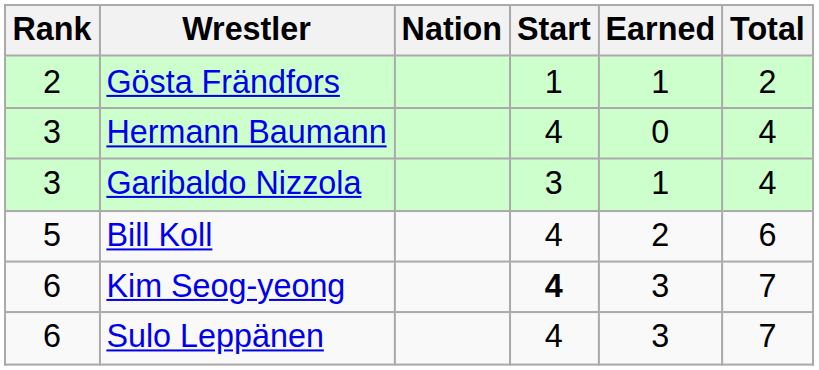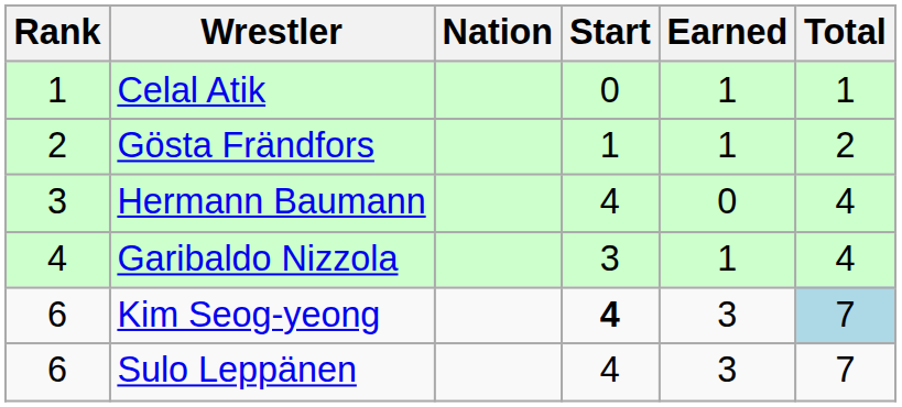 <table class="wikitable sortable" style="text-align:center;">
 <tr>
 <th>Rank</th>
 <th>Wrestler</th>
 <th>Nation</th>
 <th>Start</th>
 <th>Earned</th>
 <th>Total</th>
+</tr>
+<tr style="background:#cfc;">
+<td>1</td>
+<td align=left><a href='#'>Celal Atik</a></td>
+<td align=left></td>
+<td>0</td>
+<td>1</td>
+<td>1</td>
 </tr>
 <tr style="background:#cfc;">
 <td>2</td>
 <td align=left><a href='#'>Gösta Frändfors</a></td>
 <td align=left></td>
 <td>1</td>
 <td>1</td>
 <td>2</td>
 </tr>
 <tr style="background:#cfc;">
 <td>3</td>
 <td align=left><a href='#'>Hermann Baumann</a></td>
 <td align=left></td>
 <td>4</td>
 <td>0</td>
 <td>4</td>
 </tr>
 <tr style="background:#cfc;">
-<td>3</td>
+<td>4</td>
 <td align=left><a href='#'>Garibaldo Nizzola</a></td>
 <td align=left></td>
 <td>3</td>
 <td>1</td>
 <td>4</td>
 </tr>
 <tr>
-<td>5</td>
-<td align=left><a href='#'>Bill Koll</a></td>
-<td align=left></td>
-<td>4</td>
-<td>2</td>
-<td>6</td>
-</tr>
-<tr>
 <td>6</td>
 <td align=left><a href='#'>Kim Seog-yeong</a></td>
 <td align=left></td>
 <td><strong>4</strong></td>
 <td>3</td>
-<td>7</td>
+<td style="background: lightblue;">7</td>
 </tr>
 <tr>
 <td>6</td>
 <td align=left><a href='#'>Sulo Leppänen</a></td>
 <td align=left></td>
 <td>4</td>
 <td>3</td>
 <td>7</td>
 </tr>
 </table>
